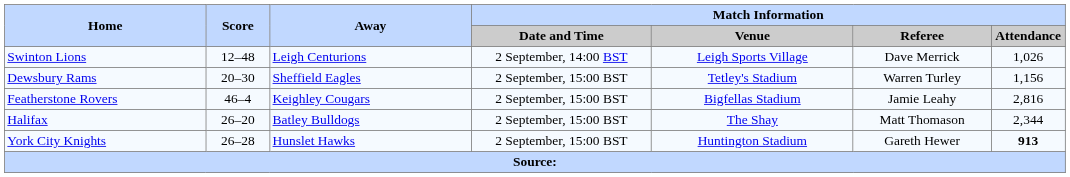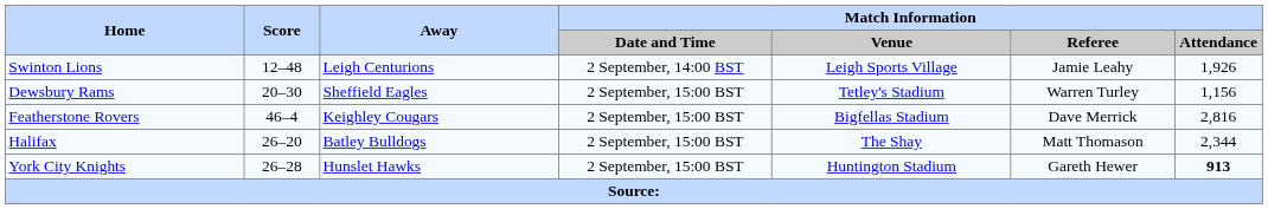 <table border="1" cellpadding="3" cellspacing="0" style="border-collapse:collapse; text-align:center; width:100%;">
 <tr style="background:#c1d8ff;">
 <th rowspan="2" style="width:19%;">Home</th>
 <th rowspan="2" style="width:6%;">Score</th>
 <th rowspan="2" style="width:19%;">Away</th>
 <th colspan=6>Match Information</th>
 </tr>
 <tr style="background:#ccc;">
 <th width=17%>Date and Time</th>
 <th width=19%>Venue</th>
 <th width=13%>Referee</th>
 <th width=7%>Attendance</th>
 </tr>
 <tr style="background:#f5faff;">
 <td align=left> <a href='#'>Swinton Lions</a></td>
 <td>12–48</td>
 <td align=left> <a href='#'>Leigh Centurions</a></td>
 <td>2 September, 14:00 <a href='#'>BST</a></td>
 <td><a href='#'>Leigh Sports Village</a></td>
-<td>Dave Merrick</td>
-<td>1,026</td>
+<td>Jamie Leahy</td>
+<td>1,926</td>
 </tr>
 <tr style="background:#f5faff;">
 <td align=left> <a href='#'>Dewsbury Rams</a></td>
 <td>20–30</td>
 <td align=left> <a href='#'>Sheffield Eagles</a></td>
 <td>2 September, 15:00 BST</td>
 <td><a href='#'>Tetley's Stadium</a></td>
 <td>Warren Turley</td>
 <td>1,156</td>
 </tr>
 <tr style="background:#f5faff;">
 <td align=left> <a href='#'>Featherstone Rovers</a></td>
 <td>46–4</td>
 <td align=left> <a href='#'>Keighley Cougars</a></td>
 <td>2 September, 15:00 BST</td>
 <td><a href='#'>Bigfellas Stadium</a></td>
-<td>Jamie Leahy</td>
+<td>Dave Merrick</td>
 <td>2,816</td>
 </tr>
 <tr style="background:#f5faff;">
 <td align=left> <a href='#'>Halifax</a></td>
 <td>26–20</td>
 <td align=left> <a href='#'>Batley Bulldogs</a></td>
 <td>2 September, 15:00 BST</td>
 <td><a href='#'>The Shay</a></td>
 <td>Matt Thomason</td>
 <td>2,344</td>
 </tr>
 <tr style="background:#f5faff;">
 <td align=left> <a href='#'>York City Knights</a></td>
 <td>26–28</td>
 <td align=left> <a href='#'>Hunslet Hawks</a></td>
 <td>2 September, 15:00 BST</td>
 <td><a href='#'>Huntington Stadium</a></td>
 <td>Gareth Hewer</td>
 <td><strong>913</strong></td>
 </tr>
 <tr style="background:#c1d8ff;">
 <th colspan=12>Source:</th>
 </tr>
 </table>
